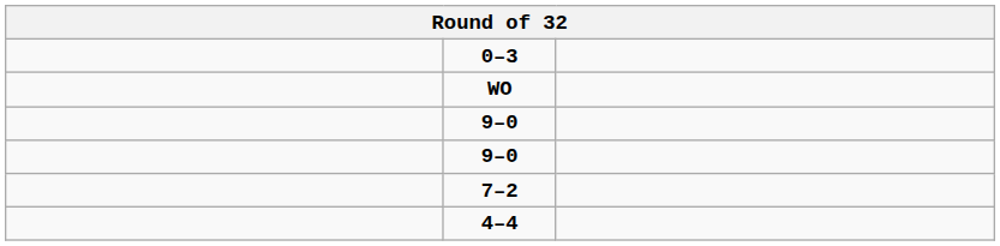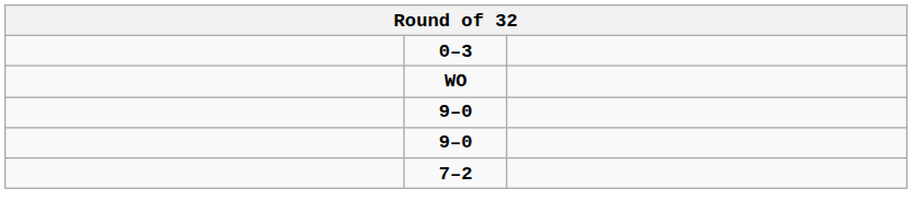 <table class="wikitable" style="text-align: center;">
 <tr>
 <th colspan=3>Round of 32</th>
 </tr>
 <tr>
 <td align=left width="270"></td>
 <td align=center width="65"><strong>0–3</strong></td>
 <td align=left width="270"><strong></strong></td>
 </tr>
 <tr>
 <td align=left></td>
 <td align=center><strong>WO</strong></td>
 <td align=left><strong></strong></td>
 </tr>
 <tr>
 <td align=left><strong></strong></td>
 <td align=center><strong>9–0</strong></td>
 <td align=left></td>
 </tr>
 <tr>
 <td align=left><strong></strong></td>
 <td align=center><strong>9–0</strong></td>
 <td align=left></td>
 </tr>
 <tr>
 <td align=left><strong></strong></td>
 <td align=center><strong>7–2</strong></td>
 <td align=left></td>
 </tr>
-<tr>
-<td align=left><strong></strong></td>
-<td align=center><strong>4–4</strong></td>
-<td align=left></td>
-</tr>
 </table>
